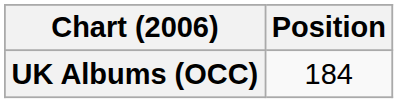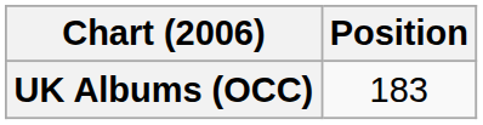 <table class="wikitable sortable plainrowheaders" style="text-align:center">
 <tr>
 <th scope="col">Chart (2006)</th>
 <th scope="col">Position</th>
 </tr>
 <tr>
 <th scope="row">UK Albums (OCC)</th>
-<td>184</td>
+<td>183</td>
 </tr>
 </table>
